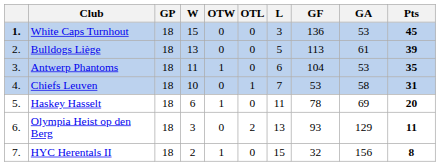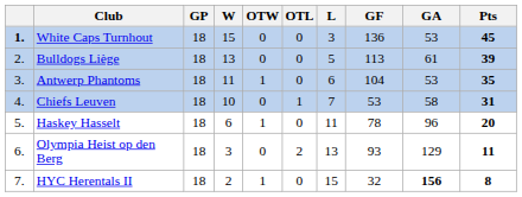 <table class="wikitable">
 <tr>
 <th width="30"></th>
 <th width="200">Club</th>
 <th width="30">GP</th>
 <th width="30">W</th>
 <th width="30">OTW</th>
 <th width="30">OTL</th>
 <th width="30">L</th>
 <th width="70">GF</th>
 <th width="70">GA</th>
 <th width="70">Pts</th>
 </tr>
 <tr bgcolor="#BCD2EE" align="center">
 <td><strong>1.</strong></td>
 <td align="left"><a href='#'>White Caps Turnhout</a></td>
 <td>18</td>
 <td>15</td>
 <td>0</td>
 <td>0</td>
 <td>3</td>
 <td>136</td>
 <td>53</td>
 <td><strong>45</strong></td>
 </tr>
 <tr bgcolor="#BCD2EE" align="center">
 <td>2.</td>
 <td align="left"><a href='#'>Bulldogs Liège</a></td>
 <td>18</td>
 <td>13</td>
 <td>0</td>
 <td>0</td>
 <td>5</td>
 <td>113</td>
 <td>61</td>
 <td><strong>39</strong></td>
 </tr>
 <tr bgcolor="#BCD2EE" align="center">
 <td>3.</td>
 <td align="left"><a href='#'>Antwerp Phantoms</a></td>
 <td>18</td>
 <td>11</td>
 <td>1</td>
 <td>0</td>
 <td>6</td>
 <td>104</td>
 <td>53</td>
 <td><strong>35</strong></td>
 </tr>
 <tr bgcolor="#BCD2EE" align="center">
 <td>4.</td>
 <td align="left"><a href='#'>Chiefs Leuven</a></td>
 <td>18</td>
 <td>10</td>
 <td>0</td>
 <td>1</td>
 <td>7</td>
 <td>53</td>
 <td>58</td>
 <td><strong>31</strong></td>
 </tr>
 <tr bgcolor="#FFFFFF" align="center">
 <td>5.</td>
 <td align="left"><a href='#'>Haskey Hasselt</a></td>
 <td>18</td>
 <td>6</td>
 <td>1</td>
 <td>0</td>
 <td>11</td>
 <td>78</td>
-<td>69</td>
+<td>96</td>
 <td><strong>20</strong></td>
 </tr>
 <tr bgcolor="#FFFFFF" align="center">
 <td>6.</td>
 <td align="left"><a href='#'>Olympia Heist op den Berg</a></td>
 <td>18</td>
 <td>3</td>
 <td>0</td>
 <td>2</td>
 <td>13</td>
 <td>93</td>
 <td>129</td>
 <td><strong>11</strong></td>
 </tr>
 <tr bgcolor="#FFFFFF" align="center">
 <td>7.</td>
 <td align="left"><a href='#'>HYC Herentals II</a></td>
 <td>18</td>
 <td>2</td>
 <td>1</td>
 <td>0</td>
 <td>15</td>
 <td>32</td>
-<td>156</td>
+<td><strong>156</strong></td>
 <td><strong>8</strong></td>
 </tr>
 </table>
